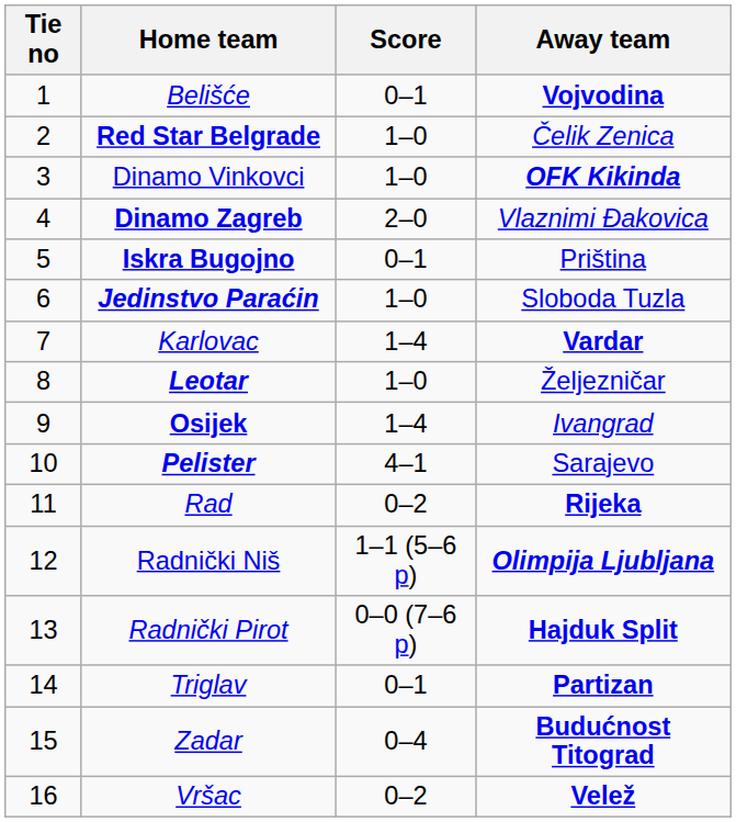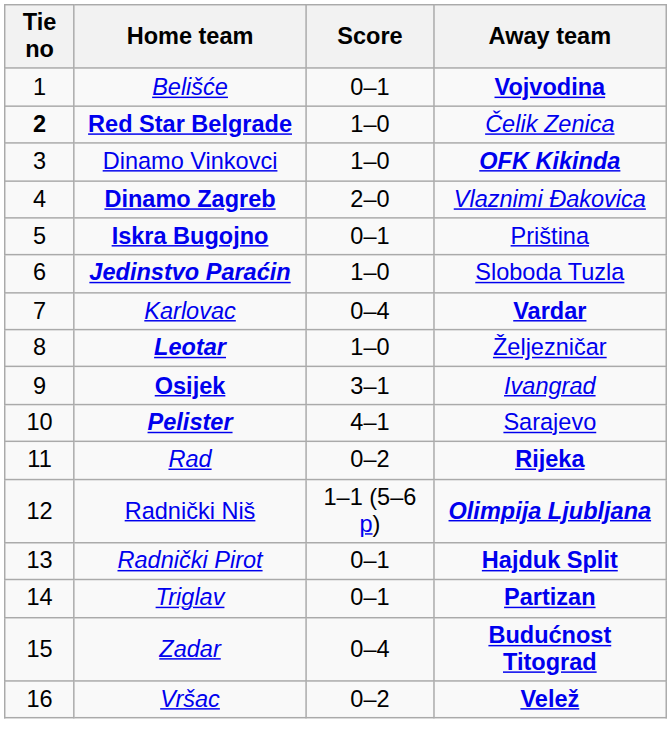 <table class="wikitable" style="text-align: center">
 <tr>
 <th width=40>Tie no</th>
 <th width=150>Home team</th>
 <th width=80>Score</th>
 <th width=150>Away team</th>
 </tr>
 <tr>
 <td>1</td>
 <td><em><a href='#'>Belišće</a></em></td>
 <td>0–1</td>
 <td><strong><a href='#'>Vojvodina</a></strong></td>
 </tr>
 <tr>
-<td>2</td>
+<td><strong>2</strong></td>
 <td><strong><a href='#'>Red Star Belgrade</a></strong></td>
 <td>1–0</td>
 <td><em><a href='#'>Čelik Zenica</a></em></td>
 </tr>
 <tr>
 <td>3</td>
 <td><a href='#'>Dinamo Vinkovci</a></td>
 <td>1–0</td>
 <td><strong><em><a href='#'>OFK Kikinda</a></em></strong></td>
 </tr>
 <tr>
 <td>4</td>
 <td><strong><a href='#'>Dinamo Zagreb</a></strong></td>
 <td>2–0</td>
 <td><em><a href='#'>Vlaznimi Đakovica</a></em></td>
 </tr>
 <tr>
 <td>5</td>
 <td><strong><a href='#'>Iskra Bugojno</a></strong></td>
 <td>0–1</td>
 <td><a href='#'>Priština</a></td>
 </tr>
 <tr>
 <td>6</td>
 <td><strong><em><a href='#'>Jedinstvo Paraćin</a></em></strong></td>
 <td>1–0</td>
 <td><a href='#'>Sloboda Tuzla</a></td>
 </tr>
 <tr>
 <td>7</td>
 <td><em><a href='#'>Karlovac</a></em></td>
-<td>1–4</td>
+<td>0–4</td>
 <td><strong><a href='#'>Vardar</a></strong></td>
 </tr>
 <tr>
 <td>8</td>
 <td><strong><em><a href='#'>Leotar</a></em></strong></td>
 <td>1–0</td>
 <td><a href='#'>Željezničar</a></td>
 </tr>
 <tr>
 <td>9</td>
 <td><strong><a href='#'>Osijek</a></strong></td>
-<td>1–4</td>
+<td>3–1</td>
 <td><em><a href='#'>Ivangrad</a></em></td>
 </tr>
 <tr>
 <td>10</td>
 <td><strong><em><a href='#'>Pelister</a></em></strong></td>
 <td>4–1</td>
 <td><a href='#'>Sarajevo</a></td>
 </tr>
 <tr>
 <td>11</td>
 <td><em><a href='#'>Rad</a></em></td>
 <td>0–2</td>
 <td><strong><a href='#'>Rijeka</a></strong></td>
 </tr>
 <tr>
 <td>12</td>
 <td><a href='#'>Radnički Niš</a></td>
 <td>1–1 (5–6 <a href='#'>p</a>)</td>
 <td><strong><em><a href='#'>Olimpija Ljubljana</a></em></strong></td>
 </tr>
 <tr>
 <td>13</td>
 <td><em><a href='#'>Radnički Pirot</a></em></td>
-<td>0–0 (7–6 <a href='#'>p</a>)</td>
+<td>0–1</td>
 <td><strong><a href='#'>Hajduk Split</a></strong></td>
 </tr>
 <tr>
 <td>14</td>
 <td><em><a href='#'>Triglav</a></em></td>
 <td>0–1</td>
 <td><strong><a href='#'>Partizan</a></strong></td>
 </tr>
 <tr>
 <td>15</td>
 <td><em><a href='#'>Zadar</a></em></td>
 <td>0–4</td>
 <td><strong><a href='#'>Budućnost Titograd</a></strong></td>
 </tr>
 <tr>
 <td>16</td>
 <td><em><a href='#'>Vršac</a></em></td>
 <td>0–2</td>
 <td><strong><a href='#'>Velež</a></strong></td>
 </tr>
 </table>
